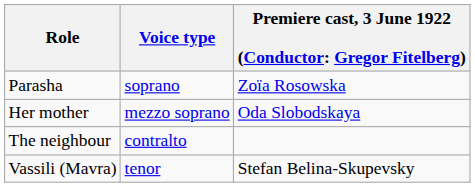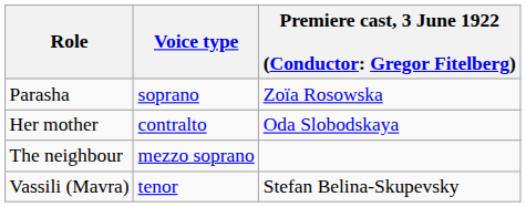 <table class="wikitable">
 <tr>
 <th>Role</th>
 <th><a href='#'>Voice type</a></th>
 <th>Premiere cast, 3 June 1922<br><br>(<a href='#'>Conductor</a>: <a href='#'>Gregor Fitelberg</a>)</th>
 </tr>
 <tr>
 <td>Parasha</td>
 <td><a href='#'>soprano</a></td>
 <td><a href='#'>Zoïa Rosowska</a></td>
 </tr>
 <tr>
 <td>Her mother</td>
-<td><a href='#'>mezzo soprano</a></td>
+<td><a href='#'>contralto</a></td>
 <td><a href='#'>Oda Slobodskaya</a></td>
 </tr>
 <tr>
 <td>The neighbour</td>
-<td><a href='#'>contralto</a></td>
+<td><a href='#'>mezzo soprano</a></td>
 <td></td>
 </tr>
 <tr>
 <td>Vassili (Mavra)</td>
 <td><a href='#'>tenor</a></td>
 <td>Stefan Belina-Skupevsky</td>
 </tr>
 </table>
